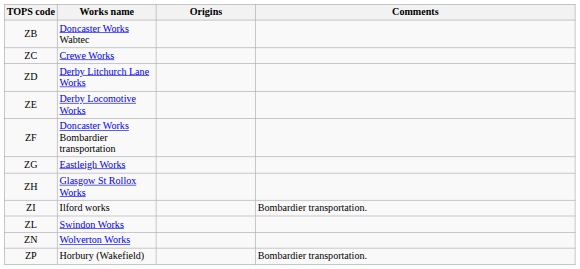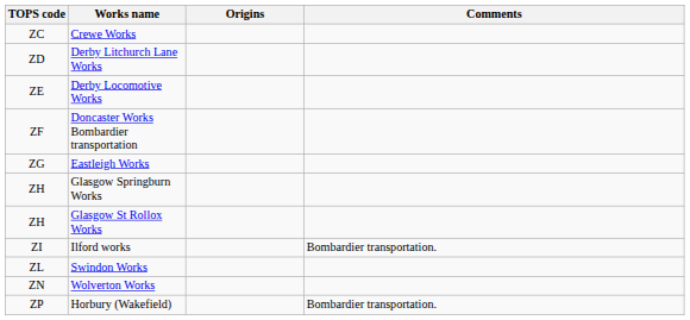 <table class="wikitable" align="center">
 <tr>
 <th>TOPS code</th>
 <th width="150">Works name</th>
 <th width="150">Origins</th>
 <th width="500">Comments</th>
-</tr>
-<tr>
-<td style="text-align: center;">ZB</td>
-<td><a href='#'>Doncaster Works</a> Wabtec</td>
-<td></td>
-<td></td>
 </tr>
 <tr>
 <td style="text-align: center;">ZC</td>
 <td><a href='#'>Crewe Works</a></td>
 <td></td>
 <td></td>
 </tr>
 <tr>
 <td style="text-align: center;">ZD</td>
 <td><a href='#'>Derby Litchurch Lane Works</a></td>
 <td></td>
 <td></td>
 </tr>
 <tr>
 <td style="text-align: center;">ZE</td>
 <td><a href='#'>Derby Locomotive Works</a></td>
 <td></td>
 <td></td>
 </tr>
 <tr>
 <td style="text-align: center;">ZF</td>
 <td><a href='#'>Doncaster Works</a> Bombardier transportation</td>
 <td></td>
 <td></td>
 </tr>
 <tr>
 <td style="text-align: center;">ZG</td>
 <td><a href='#'>Eastleigh Works</a></td>
+<td></td>
+<td></td>
+</tr>
+<tr>
+<td style="text-align: center;">ZH</td>
+<td>Glasgow Springburn Works</td>
 <td></td>
 <td></td>
 </tr>
 <tr>
 <td style="text-align: center;">ZH</td>
 <td><a href='#'>Glasgow St Rollox Works</a></td>
 <td></td>
 <td></td>
 </tr>
 <tr>
 <td style="text-align: center;">ZI</td>
 <td>Ilford works</td>
 <td></td>
 <td> Bombardier transportation.</td>
 </tr>
 <tr>
 <td style="text-align: center;">ZL</td>
 <td><a href='#'>Swindon Works</a></td>
 <td></td>
 <td></td>
 </tr>
 <tr>
 <td style="text-align: center;">ZN</td>
 <td><a href='#'>Wolverton Works</a></td>
 <td></td>
 <td></td>
 </tr>
 <tr>
 <td style="text-align: center;">ZP</td>
 <td>Horbury (Wakefield)</td>
 <td></td>
 <td> Bombardier transportation.</td>
 </tr>
 </table>
